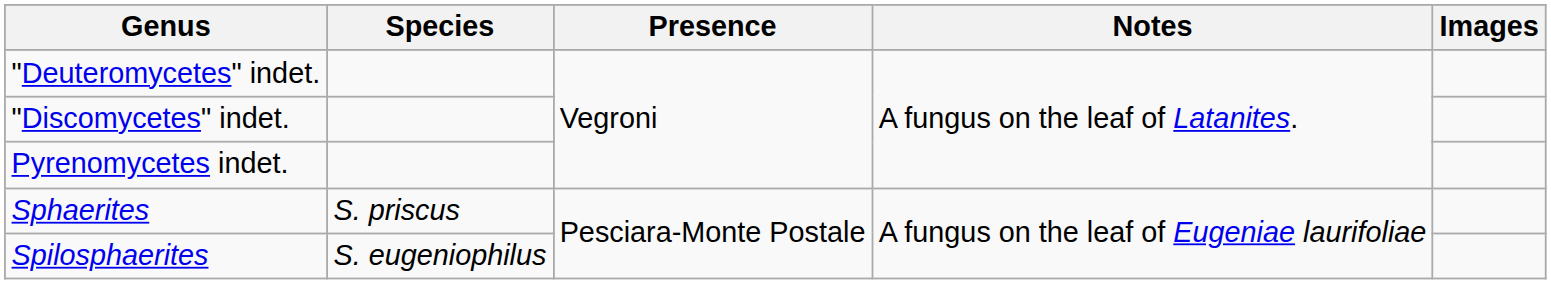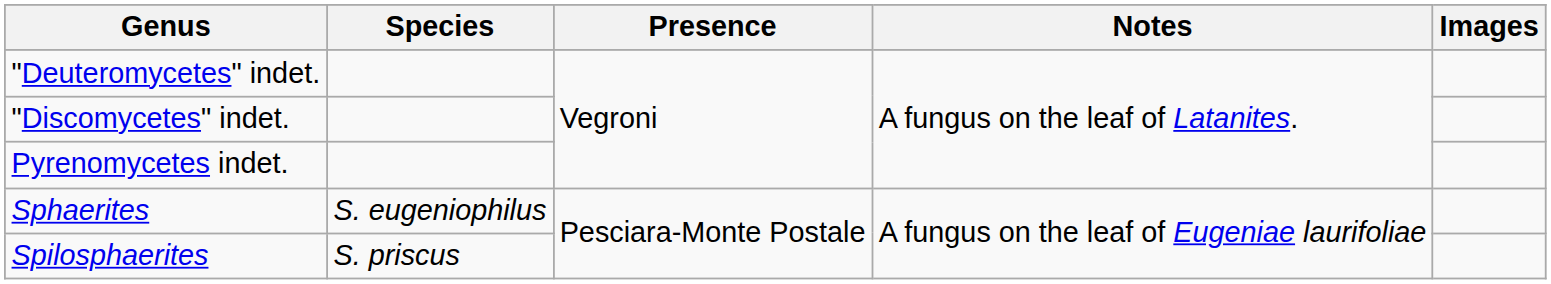 <table class="wikitable" align="center">
 <tr>
 <th>Genus</th>
 <th>Species</th>
 <th>Presence</th>
 <th>Notes</th>
 <th>Images</th>
 </tr>
 <tr>
 <td>"<a href='#'>Deuteromycetes</a>" indet.</td>
 <td></td>
 <td rowspan="3">Vegroni</td>
 <td rowspan="3">A fungus on the leaf of <em><a href='#'>Latanites</a></em>.</td>
 <td></td>
 </tr>
 <tr>
 <td>"<a href='#'>Discomycetes</a>" indet.</td>
 <td></td>
 <td></td>
 </tr>
 <tr>
 <td><a href='#'>Pyrenomycetes</a> indet.</td>
 <td></td>
 <td></td>
 </tr>
 <tr>
 <td><em><a href='#'>Sphaerites</a></em></td>
-<td><em>S. priscus</em></td>
+<td><em>S. eugeniophilus</em></td>
 <td rowspan="2">Pesciara-Monte Postale</td>
 <td rowspan="2">A fungus on the leaf of <em><a href='#'>Eugeniae</a> laurifoliae</em></td>
 <td></td>
 </tr>
 <tr>
 <td><em><a href='#'>Spilosphaerites</a></em></td>
-<td><em>S. eugeniophilus</em></td>
+<td><em>S. priscus</em></td>
 <td></td>
 </tr>
 </table>
